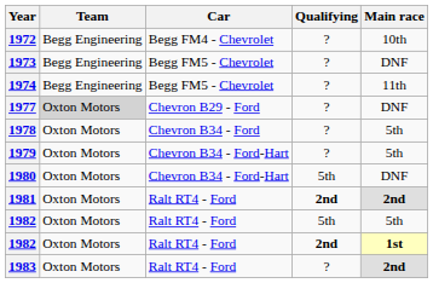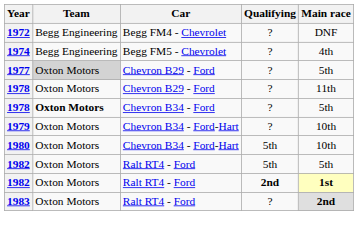 <table class="wikitable" style="text-align:center; font-size:90%">
 <tr>
 <th>Year</th>
 <th>Team</th>
 <th>Car</th>
 <th>Qualifying</th>
 <th>Main race</th>
 </tr>
 <tr>
 <th><a href='#'>1972</a></th>
 <td align="left"> Begg Engineering</td>
 <td align="left">Begg FM4 - <a href='#'>Chevrolet</a></td>
 <td>?</td>
-<td>10th</td>
-</tr>
-<tr>
-<th><a href='#'>1973</a></th>
-<td align="left"> Begg Engineering</td>
-<td align="left">Begg FM5 - <a href='#'>Chevrolet</a></td>
-<td>?</td>
 <td>DNF</td>
 </tr>
 <tr>
 <th><a href='#'>1974</a></th>
 <td align="left"> Begg Engineering</td>
 <td align="left">Begg FM5 - <a href='#'>Chevrolet</a></td>
 <td>?</td>
-<td>11th</td>
+<td>4th</td>
 </tr>
 <tr>
 <th><a href='#'>1977</a></th>
 <td align="left" style="background: lightgrey;"> Oxton Motors</td>
 <td align="left"><a href='#'>Chevron B29</a> - <a href='#'>Ford</a></td>
 <td>?</td>
-<td>DNF</td>
+<td>5th</td>
 </tr>
 <tr>
 <th><a href='#'>1978</a></th>
 <td align="left"> Oxton Motors</td>
+<td align="left"><a href='#'>Chevron B29</a> - <a href='#'>Ford</a></td>
+<td>?</td>
+<td>11th</td>
+</tr>
+<tr>
+<th><a href='#'>1978</a></th>
+<td align="left"><strong> Oxton Motors</strong></td>
 <td align="left"><a href='#'>Chevron B34</a> - <a href='#'>Ford</a></td>
 <td>?</td>
 <td>5th</td>
 </tr>
 <tr>
 <th><a href='#'>1979</a></th>
 <td align="left"> Oxton Motors</td>
 <td align="left"><a href='#'>Chevron B34</a> - <a href='#'>Ford</a>-<a href='#'>Hart</a></td>
 <td>?</td>
-<td>5th</td>
+<td>10th</td>
 </tr>
 <tr>
 <th><a href='#'>1980</a></th>
 <td align="left"> Oxton Motors</td>
 <td align="left"><a href='#'>Chevron B34</a> - <a href='#'>Ford</a>-<a href='#'>Hart</a></td>
 <td>5th</td>
-<td>DNF</td>
-</tr>
-<tr>
-<th><a href='#'>1981</a></th>
-<td align="left"> Oxton Motors</td>
-<td align="left"><a href='#'>Ralt RT4</a> - <a href='#'>Ford</a></td>
-<td><strong>2nd</strong></td>
-<td style=background:#dfdfdf><strong>2nd</strong></td>
+<td>10th</td>
 </tr>
 <tr>
 <th><a href='#'>1982</a></th>
 <td align="left"> Oxton Motors</td>
 <td align="left"><a href='#'>Ralt RT4</a> - <a href='#'>Ford</a></td>
 <td>5th</td>
 <td>5th</td>
 </tr>
 <tr>
 <th><a href='#'>1982</a></th>
 <td align="left"> Oxton Motors</td>
 <td align="left"><a href='#'>Ralt RT4</a> - <a href='#'>Ford</a></td>
 <td><strong>2nd</strong></td>
 <td style=background:#ffffbf><strong>1st</strong></td>
 </tr>
 <tr>
 <th><a href='#'>1983</a></th>
 <td align="left"> Oxton Motors</td>
 <td align="left"><a href='#'>Ralt RT4</a> - <a href='#'>Ford</a></td>
 <td>?</td>
 <td style=background:#dfdfdf><strong>2nd</strong></td>
 </tr>
 </table>
